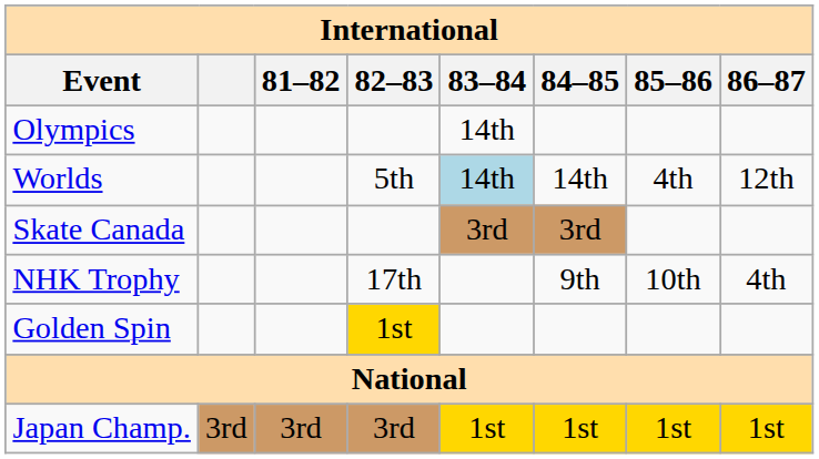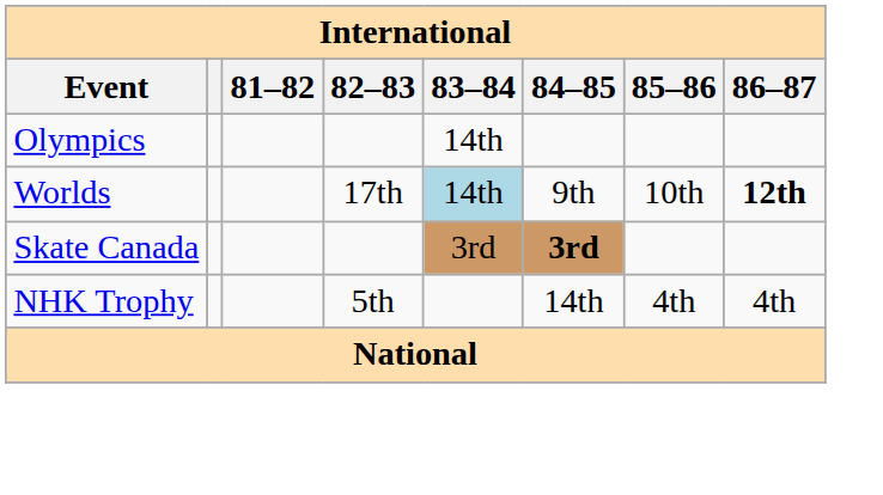 <table class="wikitable" style="text-align:center">
 <tr>
 <th style="background-color: #ffdead; " colspan=8 align=center>International</th>
 </tr>
 <tr>
 <th>Event</th>
 <th></th>
 <th>81–82</th>
 <th>82–83</th>
 <th>83–84</th>
 <th>84–85</th>
 <th>85–86</th>
 <th>86–87</th>
 </tr>
 <tr>
 <td align=left><a href='#'>Olympics</a></td>
 <td></td>
 <td></td>
 <td></td>
 <td>14th</td>
 <td></td>
 <td></td>
 <td></td>
 </tr>
 <tr>
 <td align=left><a href='#'>Worlds</a></td>
 <td></td>
 <td></td>
-<td>5th</td>
+<td>17th</td>
 <td style="background: lightblue;">14th</td>
-<td>14th</td>
-<td>4th</td>
-<td>12th</td>
+<td>9th</td>
+<td>10th</td>
+<td><strong>12th</strong></td>
 </tr>
 <tr>
 <td align=left><a href='#'>Skate Canada</a></td>
 <td></td>
 <td></td>
 <td></td>
 <td bgcolor=cc9966>3rd</td>
-<td bgcolor=cc9966>3rd</td>
+<td bgcolor=cc9966><strong>3rd</strong></td>
 <td></td>
 <td></td>
 </tr>
 <tr>
 <td align=left><a href='#'>NHK Trophy</a></td>
 <td></td>
 <td></td>
-<td>17th</td>
+<td>5th</td>
 <td></td>
-<td>9th</td>
-<td>10th</td>
+<td>14th</td>
 <td>4th</td>
-</tr>
-<tr>
-<td align=left><a href='#'>Golden Spin</a></td>
-<td></td>
-<td></td>
-<td bgcolor=gold>1st</td>
-<td></td>
-<td></td>
-<td></td>
-<td></td>
+<td>4th</td>
 </tr>
 <tr>
 <th style="background-color: #ffdead; " colspan=8 align=center>National</th>
 </tr>
-<tr>
-<td align=left><a href='#'>Japan Champ.</a></td>
-<td bgcolor=cc9966>3rd</td>
-<td bgcolor=cc9966>3rd</td>
-<td bgcolor=cc9966>3rd</td>
-<td bgcolor=gold>1st</td>
-<td bgcolor=gold>1st</td>
-<td bgcolor=gold>1st</td>
-<td bgcolor=gold>1st</td>
-</tr>
 </table>
